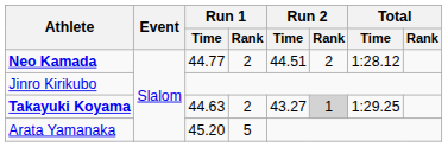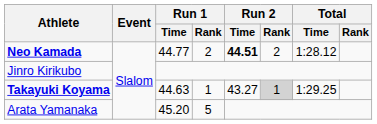 <table class="wikitable" style="font-size:90%">
 <tr>
 <th rowspan=2>Athlete</th>
 <th rowspan=2>Event</th>
 <th colspan=2>Run 1</th>
 <th colspan=2>Run 2</th>
 <th colspan=2>Total</th>
 </tr>
 <tr style="font-size:90%">
 <th>Time</th>
 <th>Rank</th>
 <th>Time</th>
 <th>Rank</th>
 <th>Time</th>
 <th>Rank</th>
 </tr>
 <tr align=center>
 <td align=left><strong><a href='#'>Neo Kamada</a></strong></td>
 <td align=left rowspan=4><a href='#'>Slalom</a></td>
 <td>44.77</td>
 <td>2</td>
-<td>44.51</td>
+<td><strong>44.51</strong></td>
 <td>2</td>
 <td>1:28.12</td>
 <td></td>
 </tr>
 <tr align=center>
 <td align=left><a href='#'>Jinro Kirikubo</a></td>
 <td colspan=6></td>
 </tr>
 <tr align=center>
 <td align=left><strong><a href='#'>Takayuki Koyama</a></strong></td>
 <td>44.63</td>
-<td>2</td>
+<td>1</td>
 <td>43.27</td>
 <td style="background: lightgrey;">1</td>
 <td>1:29.25</td>
 <td></td>
 </tr>
 <tr align=center>
 <td align=left><a href='#'>Arata Yamanaka</a></td>
 <td>45.20</td>
 <td>5</td>
 <td colspan="4"></td>
 </tr>
 </table>
